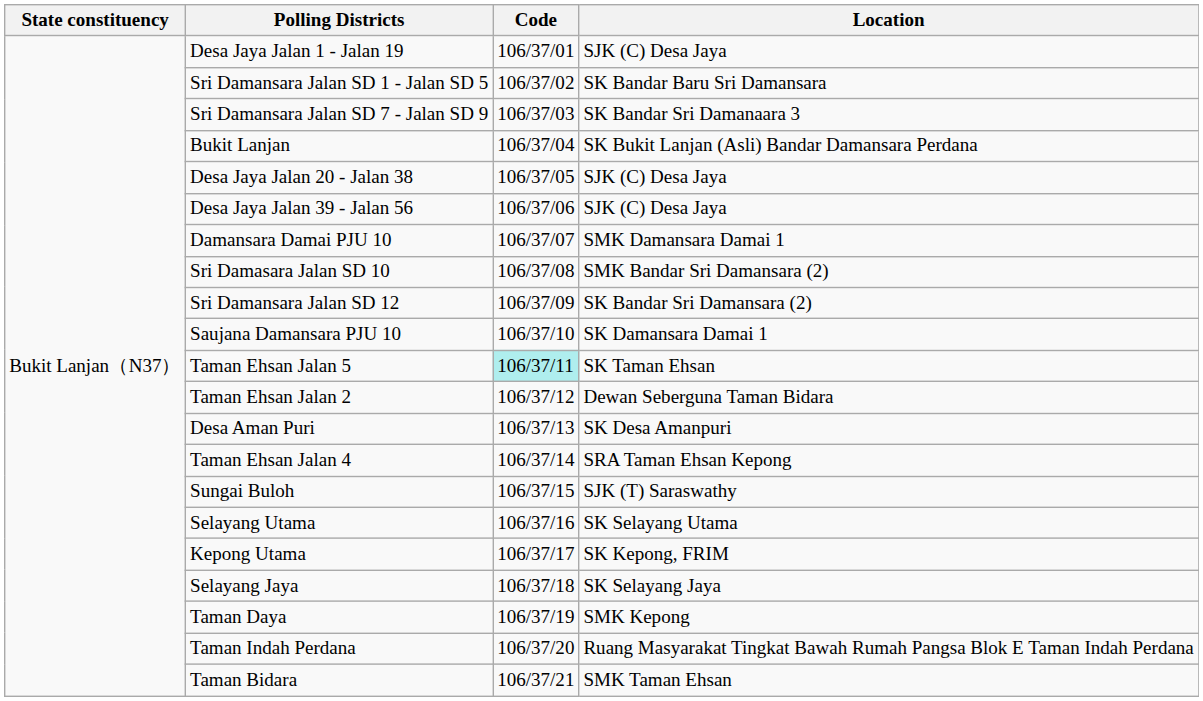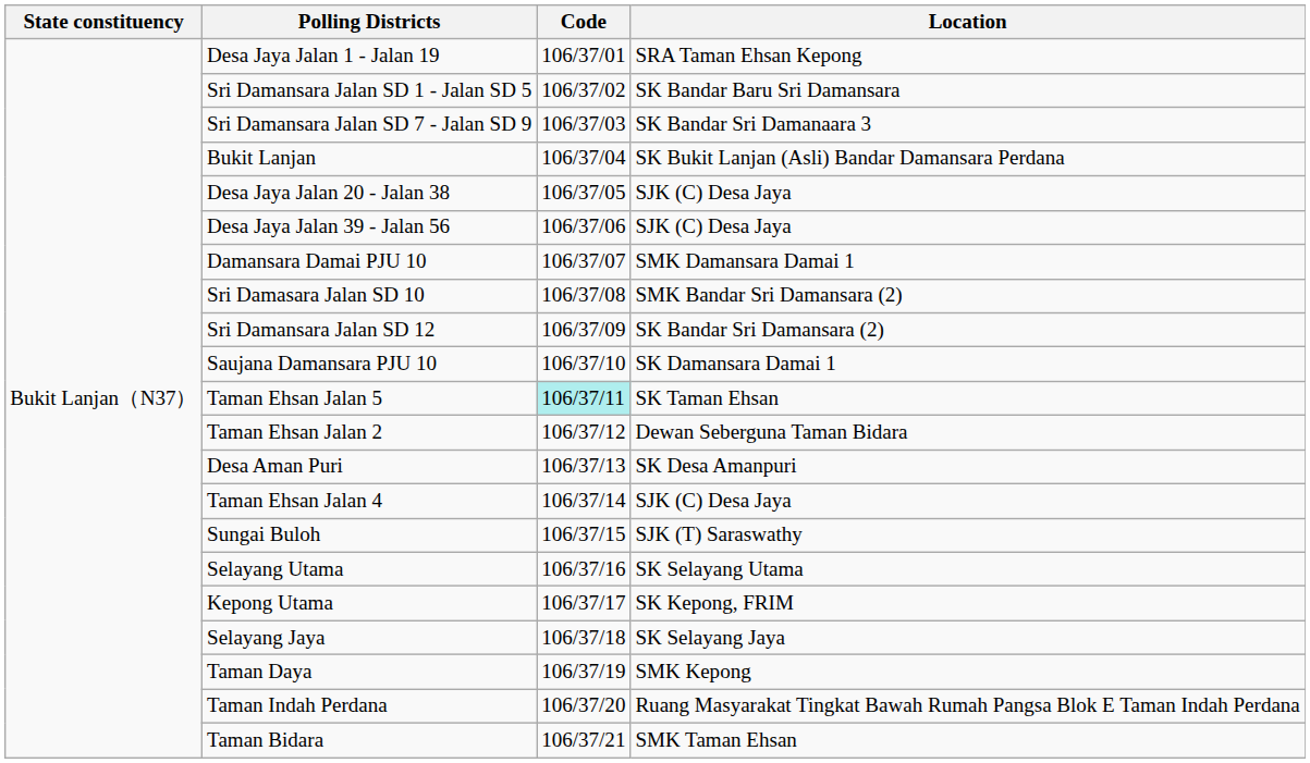 <table class="wikitable sortable mw-collapsible" style="white-space:nowrap;font-size:85%">
 <tr>
 <th>State constituency</th>
 <th>Polling Districts</th>
 <th>Code</th>
 <th>Location</th>
 </tr>
 <tr>
 <td rowspan="21">Bukit Lanjan（N37）</td>
 <td>Desa Jaya Jalan 1 - Jalan 19</td>
 <td>106/37/01</td>
-<td>SJK (C) Desa Jaya</td>
+<td>SRA Taman Ehsan Kepong</td>
 </tr>
 <tr>
 <td>Sri Damansara Jalan SD 1 - Jalan SD 5</td>
 <td>106/37/02</td>
 <td>SK Bandar Baru Sri Damansara</td>
 </tr>
 <tr>
 <td>Sri Damansara Jalan SD 7 - Jalan SD 9</td>
 <td>106/37/03</td>
 <td>SK Bandar Sri Damanaara 3</td>
 </tr>
 <tr>
 <td>Bukit Lanjan</td>
 <td>106/37/04</td>
 <td>SK Bukit Lanjan (Asli) Bandar Damansara Perdana</td>
 </tr>
 <tr>
 <td>Desa Jaya Jalan 20 - Jalan 38</td>
 <td>106/37/05</td>
 <td>SJK (C) Desa Jaya</td>
 </tr>
 <tr>
 <td>Desa Jaya Jalan 39 - Jalan 56</td>
 <td>106/37/06</td>
 <td>SJK (C) Desa Jaya</td>
 </tr>
 <tr>
 <td>Damansara Damai PJU 10</td>
 <td>106/37/07</td>
 <td>SMK Damansara Damai 1</td>
 </tr>
 <tr>
 <td>Sri Damasara Jalan SD 10</td>
 <td>106/37/08</td>
 <td>SMK Bandar Sri Damansara (2)</td>
 </tr>
 <tr>
 <td>Sri Damansara Jalan SD 12</td>
 <td>106/37/09</td>
 <td>SK Bandar Sri Damansara (2)</td>
 </tr>
 <tr>
 <td>Saujana Damansara PJU 10</td>
 <td>106/37/10</td>
 <td>SK Damansara Damai 1</td>
 </tr>
 <tr>
 <td>Taman Ehsan Jalan 5</td>
 <td style="background: paleturquoise;">106/37/11</td>
 <td>SK Taman Ehsan</td>
 </tr>
 <tr>
 <td>Taman Ehsan Jalan 2</td>
 <td>106/37/12</td>
 <td>Dewan Seberguna Taman Bidara</td>
 </tr>
 <tr>
 <td>Desa Aman Puri</td>
 <td>106/37/13</td>
 <td>SK Desa Amanpuri</td>
 </tr>
 <tr>
 <td>Taman Ehsan Jalan 4</td>
 <td>106/37/14</td>
-<td>SRA Taman Ehsan Kepong</td>
+<td>SJK (C) Desa Jaya</td>
 </tr>
 <tr>
 <td>Sungai Buloh</td>
 <td>106/37/15</td>
 <td>SJK (T) Saraswathy</td>
 </tr>
 <tr>
 <td>Selayang Utama</td>
 <td>106/37/16</td>
 <td>SK Selayang Utama</td>
 </tr>
 <tr>
 <td>Kepong Utama</td>
 <td>106/37/17</td>
 <td>SK Kepong, FRIM</td>
 </tr>
 <tr>
 <td>Selayang Jaya</td>
 <td>106/37/18</td>
 <td>SK Selayang Jaya</td>
 </tr>
 <tr>
 <td>Taman Daya</td>
 <td>106/37/19</td>
 <td>SMK Kepong</td>
 </tr>
 <tr>
 <td>Taman Indah Perdana</td>
 <td>106/37/20</td>
 <td>Ruang Masyarakat Tingkat Bawah Rumah Pangsa Blok E Taman Indah Perdana</td>
 </tr>
 <tr>
 <td>Taman Bidara</td>
 <td>106/37/21</td>
 <td>SMK Taman Ehsan</td>
 </tr>
 </table>
